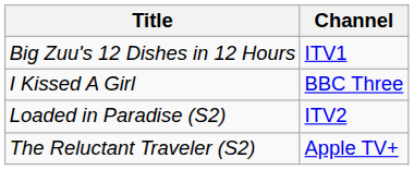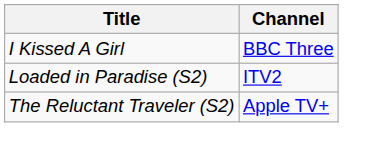 <table class="wikitable">
 <tr>
 <th>Title</th>
 <th>Channel</th>
-</tr>
-<tr>
-<td><em>Big Zuu's 12 Dishes in 12 Hours</em></td>
-<td><a href='#'>ITV1</a></td>
 </tr>
 <tr>
 <td><em>I Kissed A Girl</em></td>
 <td><a href='#'>BBC Three</a></td>
 </tr>
 <tr>
 <td><em>Loaded in Paradise (S2)</em></td>
 <td><a href='#'>ITV2</a></td>
 </tr>
 <tr>
 <td><em>The Reluctant Traveler (S2)</em></td>
 <td><a href='#'>Apple TV+</a></td>
 </tr>
 </table>
